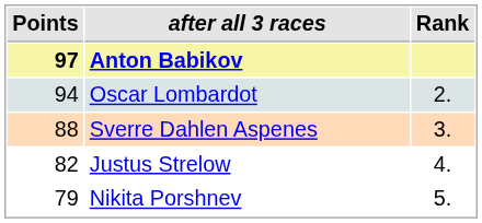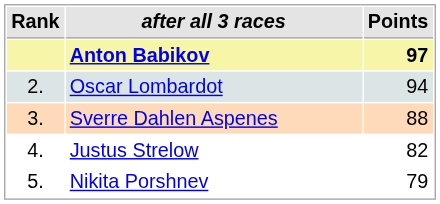 <table cellspacing="1" cellpadding="3" style="border:1px solid #aaa; font-size:86%;">
 <tr style="background:#e4e4e4;">
+<th style="border-bottom:1px solid #aaa; width:10px;">Rank</th>
+<th style="border-bottom:1px solid #aaa; width:200px; white-space:nowrap;"><em>after all 3 races</em></th>
 <th style="border-bottom:1px solid #aaa; width:20px;">Points</th>
-<th style="border-bottom:1px solid #aaa; width:200px; white-space:nowrap;"><em>after all 3 races</em></th>
-<th style="border-bottom:1px solid #aaa; width:10px;">Rank</th>
 </tr>
 <tr style="background:#f7f6a8;">
+<td style="text-align:center"></td>
+<td> <strong><a href='#'>Anton Babikov</a></strong></td>
 <td align=right><strong>97</strong></td>
-<td> <strong><a href='#'>Anton Babikov</a></strong></td>
-<td style="text-align:center"></td>
 </tr>
 <tr style="background:#dce5e5;">
+<td style="text-align:center">2.</td>
+<td> <a href='#'>Oscar Lombardot</a></td>
 <td align=right>94</td>
-<td> <a href='#'>Oscar Lombardot</a></td>
-<td style="text-align:center">2.</td>
 </tr>
 <tr style="background:#ffdab9;">
+<td style="text-align:center">3.</td>
+<td> <a href='#'>Sverre Dahlen Aspenes</a></td>
 <td align=right>88</td>
-<td> <a href='#'>Sverre Dahlen Aspenes</a></td>
-<td style="text-align:center">3.</td>
 </tr>
 <tr>
+<td style="text-align:center">4.</td>
+<td> <a href='#'>Justus Strelow</a></td>
 <td align=right>82</td>
-<td> <a href='#'>Justus Strelow</a></td>
-<td style="text-align:center">4.</td>
 </tr>
 <tr>
+<td style="text-align:center">5.</td>
+<td> <a href='#'>Nikita Porshnev</a></td>
 <td align=right>79</td>
-<td> <a href='#'>Nikita Porshnev</a></td>
-<td style="text-align:center">5.</td>
 </tr>
 </table>
